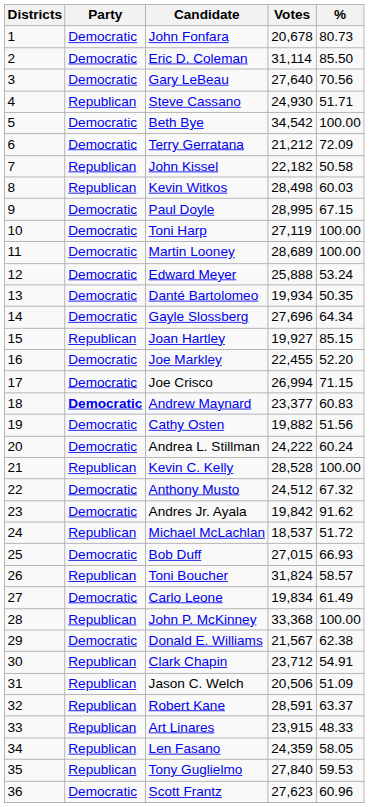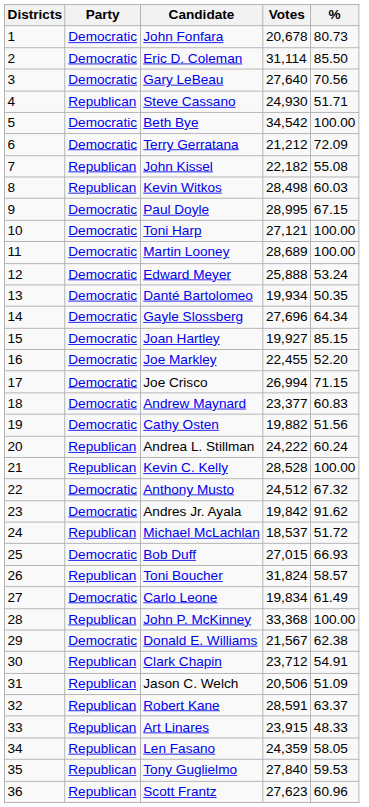 <table class="wikitable sortable">
 <tr>
 <th>Districts</th>
 <th>Party</th>
 <th>Candidate</th>
 <th>Votes</th>
 <th>%</th>
 </tr>
 <tr>
 <td>1</td>
 <td><a href='#'>Democratic</a></td>
 <td><a href='#'>John Fonfara</a></td>
 <td>20,678</td>
 <td>80.73</td>
 </tr>
 <tr>
 <td>2</td>
 <td><a href='#'>Democratic</a></td>
 <td><a href='#'>Eric D. Coleman</a></td>
 <td>31,114</td>
 <td>85.50</td>
 </tr>
 <tr>
 <td>3</td>
 <td><a href='#'>Democratic</a></td>
 <td><a href='#'>Gary LeBeau</a></td>
 <td>27,640</td>
 <td>70.56</td>
 </tr>
 <tr>
 <td>4</td>
 <td><a href='#'>Republican</a></td>
 <td><a href='#'>Steve Cassano</a></td>
 <td>24,930</td>
 <td>51.71</td>
 </tr>
 <tr>
 <td>5</td>
 <td><a href='#'>Democratic</a></td>
 <td><a href='#'>Beth Bye</a></td>
 <td>34,542</td>
 <td>100.00</td>
 </tr>
 <tr>
 <td>6</td>
 <td><a href='#'>Democratic</a></td>
 <td><a href='#'>Terry Gerratana</a></td>
 <td>21,212</td>
 <td>72.09</td>
 </tr>
 <tr>
 <td>7</td>
 <td><a href='#'>Republican</a></td>
 <td><a href='#'>John Kissel</a></td>
 <td>22,182</td>
-<td>50.58</td>
+<td>55.08</td>
 </tr>
 <tr>
 <td>8</td>
 <td><a href='#'>Republican</a></td>
 <td><a href='#'>Kevin Witkos</a></td>
 <td>28,498</td>
 <td>60.03</td>
 </tr>
 <tr>
 <td>9</td>
 <td><a href='#'>Democratic</a></td>
 <td><a href='#'>Paul Doyle</a></td>
 <td>28,995</td>
 <td>67.15</td>
 </tr>
 <tr>
 <td>10</td>
 <td><a href='#'>Democratic</a></td>
 <td><a href='#'>Toni Harp</a></td>
-<td>27,119</td>
+<td>27,121</td>
 <td>100.00</td>
 </tr>
 <tr>
 <td>11</td>
 <td><a href='#'>Democratic</a></td>
 <td><a href='#'>Martin Looney</a></td>
 <td>28,689</td>
 <td>100.00</td>
 </tr>
 <tr>
 <td>12</td>
 <td><a href='#'>Democratic</a></td>
 <td><a href='#'>Edward Meyer</a></td>
 <td>25,888</td>
 <td>53.24</td>
 </tr>
 <tr>
 <td>13</td>
 <td><a href='#'>Democratic</a></td>
 <td><a href='#'>Danté Bartolomeo</a></td>
 <td>19,934</td>
 <td>50.35</td>
 </tr>
 <tr>
 <td>14</td>
 <td><a href='#'>Democratic</a></td>
 <td><a href='#'>Gayle Slossberg</a></td>
 <td>27,696</td>
 <td>64.34</td>
 </tr>
 <tr>
 <td>15</td>
-<td><a href='#'>Republican</a></td>
+<td><a href='#'>Democratic</a></td>
 <td><a href='#'>Joan Hartley</a></td>
 <td>19,927</td>
 <td>85.15</td>
 </tr>
 <tr>
 <td>16</td>
 <td><a href='#'>Democratic</a></td>
 <td><a href='#'>Joe Markley</a></td>
 <td>22,455</td>
 <td>52.20</td>
 </tr>
 <tr>
 <td>17</td>
 <td><a href='#'>Democratic</a></td>
 <td>Joe Crisco</td>
 <td>26,994</td>
 <td>71.15</td>
 </tr>
 <tr>
 <td>18</td>
-<td><strong><a href='#'>Democratic</a></strong></td>
+<td><a href='#'>Democratic</a></td>
 <td><a href='#'>Andrew Maynard</a></td>
 <td>23,377</td>
 <td>60.83</td>
 </tr>
 <tr>
 <td>19</td>
 <td><a href='#'>Democratic</a></td>
 <td><a href='#'>Cathy Osten</a></td>
 <td>19,882</td>
 <td>51.56</td>
 </tr>
 <tr>
 <td>20</td>
-<td><a href='#'>Democratic</a></td>
+<td><a href='#'>Republican</a></td>
 <td>Andrea L. Stillman</td>
 <td>24,222</td>
 <td>60.24</td>
 </tr>
 <tr>
 <td>21</td>
 <td><a href='#'>Republican</a></td>
 <td><a href='#'>Kevin C. Kelly</a></td>
 <td>28,528</td>
 <td>100.00</td>
 </tr>
 <tr>
 <td>22</td>
 <td><a href='#'>Democratic</a></td>
 <td><a href='#'>Anthony Musto</a></td>
 <td>24,512</td>
 <td>67.32</td>
 </tr>
 <tr>
 <td>23</td>
 <td><a href='#'>Democratic</a></td>
 <td>Andres Jr. Ayala</td>
 <td>19,842</td>
 <td>91.62</td>
 </tr>
 <tr>
 <td>24</td>
 <td><a href='#'>Republican</a></td>
 <td><a href='#'>Michael McLachlan</a></td>
 <td>18,537</td>
 <td>51.72</td>
 </tr>
 <tr>
 <td>25</td>
 <td><a href='#'>Democratic</a></td>
 <td><a href='#'>Bob Duff</a></td>
 <td>27,015</td>
 <td>66.93</td>
 </tr>
 <tr>
 <td>26</td>
 <td><a href='#'>Republican</a></td>
 <td><a href='#'>Toni Boucher</a></td>
 <td>31,824</td>
 <td>58.57</td>
 </tr>
 <tr>
 <td>27</td>
 <td><a href='#'>Democratic</a></td>
 <td><a href='#'>Carlo Leone</a></td>
 <td>19,834</td>
 <td>61.49</td>
 </tr>
 <tr>
 <td>28</td>
 <td><a href='#'>Republican</a></td>
 <td><a href='#'>John P. McKinney</a></td>
 <td>33,368</td>
 <td>100.00</td>
 </tr>
 <tr>
 <td>29</td>
 <td><a href='#'>Democratic</a></td>
 <td><a href='#'>Donald E. Williams</a></td>
 <td>21,567</td>
 <td>62.38</td>
 </tr>
 <tr>
 <td>30</td>
 <td><a href='#'>Republican</a></td>
 <td><a href='#'>Clark Chapin</a></td>
 <td>23,712</td>
 <td>54.91</td>
 </tr>
 <tr>
 <td>31</td>
 <td><a href='#'>Republican</a></td>
 <td>Jason C. Welch</td>
 <td>20,506</td>
 <td>51.09</td>
 </tr>
 <tr>
 <td>32</td>
 <td><a href='#'>Republican</a></td>
 <td><a href='#'>Robert Kane</a></td>
 <td>28,591</td>
 <td>63.37</td>
 </tr>
 <tr>
 <td>33</td>
 <td><a href='#'>Republican</a></td>
 <td><a href='#'>Art Linares</a></td>
 <td>23,915</td>
 <td>48.33</td>
 </tr>
 <tr>
 <td>34</td>
 <td><a href='#'>Republican</a></td>
 <td><a href='#'>Len Fasano</a></td>
 <td>24,359</td>
 <td>58.05</td>
 </tr>
 <tr>
 <td>35</td>
 <td><a href='#'>Republican</a></td>
 <td><a href='#'>Tony Guglielmo</a></td>
 <td>27,840</td>
 <td>59.53</td>
 </tr>
 <tr>
 <td>36</td>
-<td><a href='#'>Democratic</a></td>
+<td><a href='#'>Republican</a></td>
 <td><a href='#'>Scott Frantz</a></td>
 <td>27,623</td>
 <td>60.96</td>
 </tr>
 </table>
